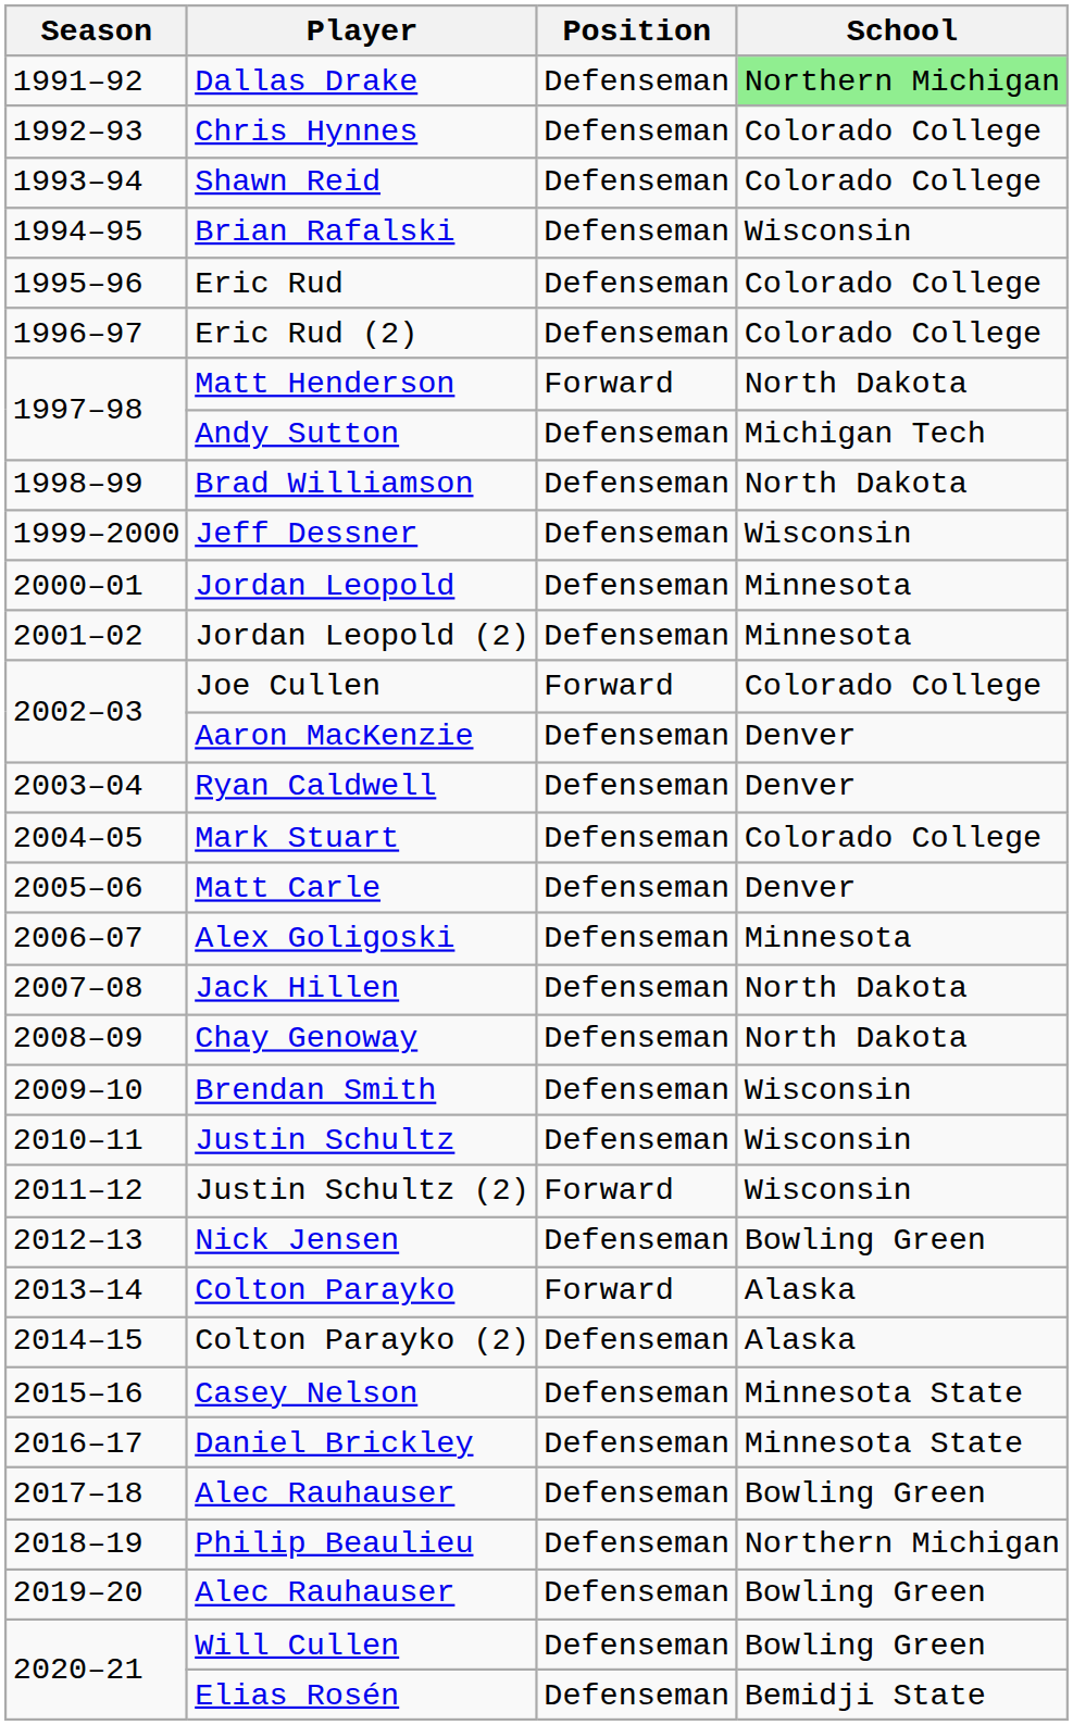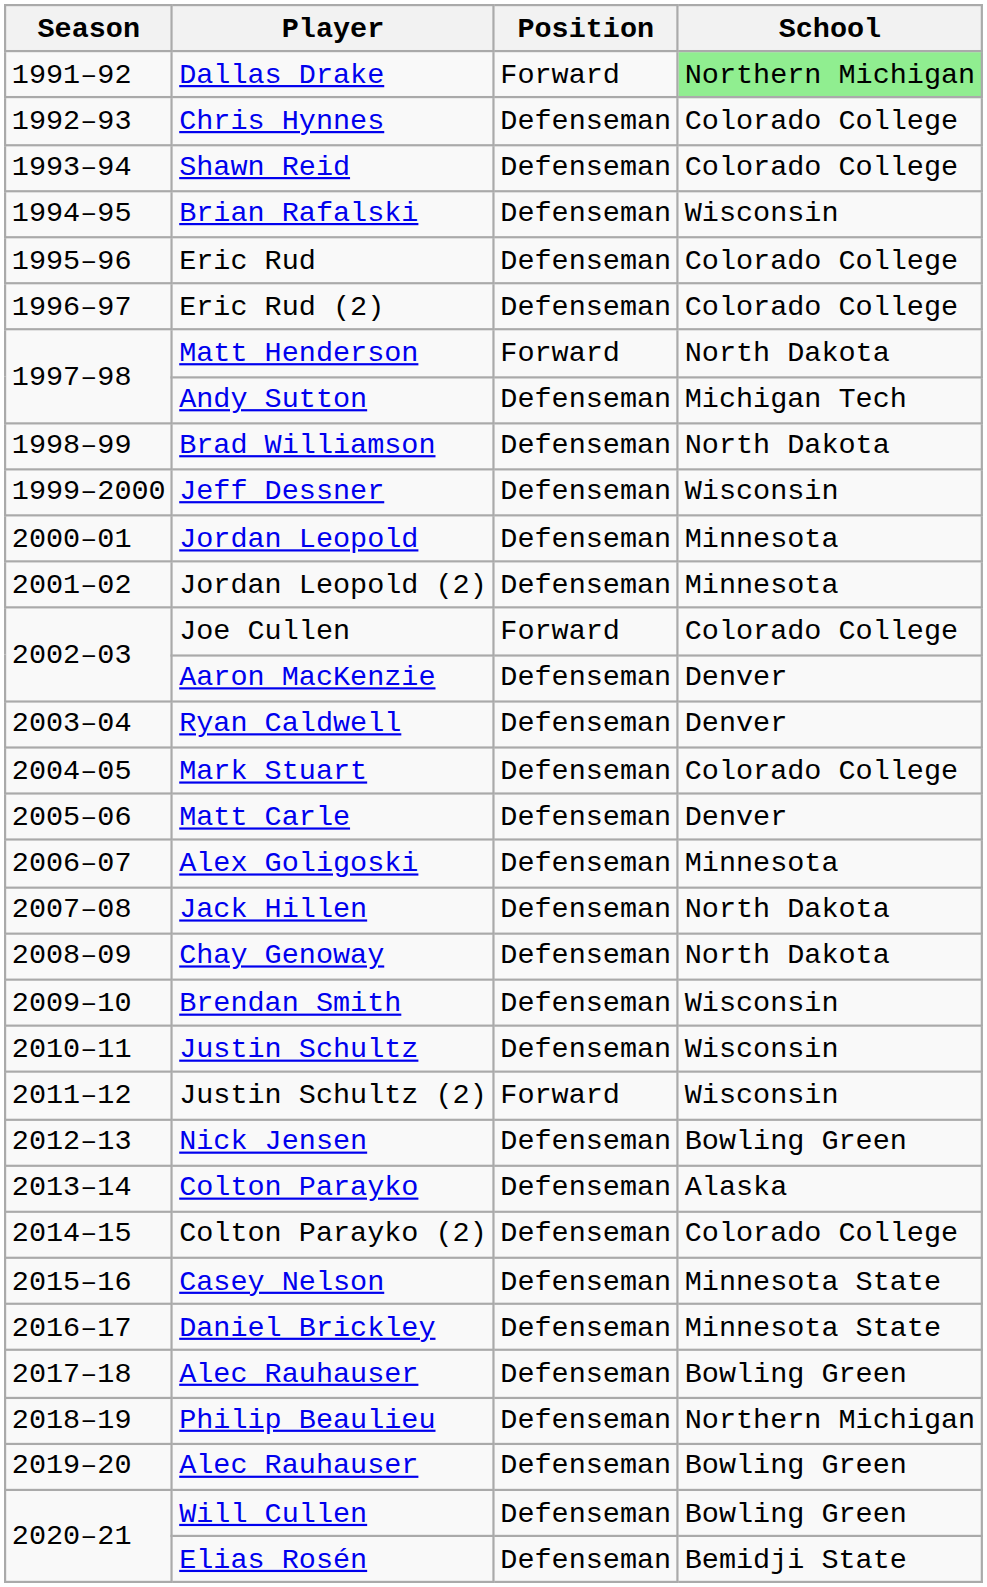 <table class="sortable wikitable">
 <tr>
 <th>Season</th>
 <th>Player</th>
 <th>Position</th>
 <th>School</th>
 </tr>
 <tr>
 <td>1991–92</td>
 <td><a href='#'>Dallas Drake</a></td>
-<td>Defenseman</td>
+<td>Forward</td>
 <td style="background: lightgreen;">Northern Michigan</td>
 </tr>
 <tr>
 <td>1992–93</td>
 <td><a href='#'>Chris Hynnes</a></td>
 <td>Defenseman</td>
 <td>Colorado College</td>
 </tr>
 <tr>
 <td>1993–94</td>
 <td><a href='#'>Shawn Reid</a></td>
 <td>Defenseman</td>
 <td>Colorado College</td>
 </tr>
 <tr>
 <td>1994–95</td>
 <td><a href='#'>Brian Rafalski</a></td>
 <td>Defenseman</td>
 <td>Wisconsin</td>
 </tr>
 <tr>
 <td>1995–96</td>
 <td>Eric Rud</td>
 <td>Defenseman</td>
 <td>Colorado College</td>
 </tr>
 <tr>
 <td>1996–97</td>
 <td>Eric Rud (2)</td>
 <td>Defenseman</td>
 <td>Colorado College</td>
 </tr>
 <tr>
 <td rowspan=2>1997–98</td>
 <td><a href='#'>Matt Henderson</a></td>
 <td>Forward</td>
 <td>North Dakota</td>
 </tr>
 <tr>
 <td><a href='#'>Andy Sutton</a></td>
 <td>Defenseman</td>
 <td>Michigan Tech</td>
 </tr>
 <tr>
 <td>1998–99</td>
 <td><a href='#'>Brad Williamson</a></td>
 <td>Defenseman</td>
 <td>North Dakota</td>
 </tr>
 <tr>
 <td>1999–2000</td>
 <td><a href='#'>Jeff Dessner</a></td>
 <td>Defenseman</td>
 <td>Wisconsin</td>
 </tr>
 <tr>
 <td>2000–01</td>
 <td><a href='#'>Jordan Leopold</a></td>
 <td>Defenseman</td>
 <td>Minnesota</td>
 </tr>
 <tr>
 <td>2001–02</td>
 <td>Jordan Leopold (2)</td>
 <td>Defenseman</td>
 <td>Minnesota</td>
 </tr>
 <tr>
 <td rowspan=2>2002–03</td>
 <td>Joe Cullen</td>
 <td>Forward</td>
 <td>Colorado College</td>
 </tr>
 <tr>
 <td><a href='#'>Aaron MacKenzie</a></td>
 <td>Defenseman</td>
 <td>Denver</td>
 </tr>
 <tr>
 <td>2003–04</td>
 <td><a href='#'>Ryan Caldwell</a></td>
 <td>Defenseman</td>
 <td>Denver</td>
 </tr>
 <tr>
 <td>2004–05</td>
 <td><a href='#'>Mark Stuart</a></td>
 <td>Defenseman</td>
 <td>Colorado College</td>
 </tr>
 <tr>
 <td>2005–06</td>
 <td><a href='#'>Matt Carle</a></td>
 <td>Defenseman</td>
 <td>Denver</td>
 </tr>
 <tr>
 <td>2006–07</td>
 <td><a href='#'>Alex Goligoski</a></td>
 <td>Defenseman</td>
 <td>Minnesota</td>
 </tr>
 <tr>
 <td>2007–08</td>
 <td><a href='#'>Jack Hillen</a></td>
 <td>Defenseman</td>
 <td>North Dakota</td>
 </tr>
 <tr>
 <td>2008–09</td>
 <td><a href='#'>Chay Genoway</a></td>
 <td>Defenseman</td>
 <td>North Dakota</td>
 </tr>
 <tr>
 <td>2009–10</td>
 <td><a href='#'>Brendan Smith</a></td>
 <td>Defenseman</td>
 <td>Wisconsin</td>
 </tr>
 <tr>
 <td>2010–11</td>
 <td><a href='#'>Justin Schultz</a></td>
 <td>Defenseman</td>
 <td>Wisconsin</td>
 </tr>
 <tr>
 <td>2011–12</td>
 <td>Justin Schultz (2)</td>
 <td>Forward</td>
 <td>Wisconsin</td>
 </tr>
 <tr>
 <td>2012–13</td>
 <td><a href='#'>Nick Jensen</a></td>
 <td>Defenseman</td>
 <td>Bowling Green</td>
 </tr>
 <tr>
 <td>2013–14</td>
 <td><a href='#'>Colton Parayko</a></td>
-<td>Forward</td>
+<td>Defenseman</td>
 <td>Alaska</td>
 </tr>
 <tr>
 <td>2014–15</td>
 <td>Colton Parayko (2)</td>
 <td>Defenseman</td>
-<td>Alaska</td>
+<td>Colorado College</td>
 </tr>
 <tr>
 <td>2015–16</td>
 <td><a href='#'>Casey Nelson</a></td>
 <td>Defenseman</td>
 <td>Minnesota State</td>
 </tr>
 <tr>
 <td>2016–17</td>
 <td><a href='#'>Daniel Brickley</a></td>
 <td>Defenseman</td>
 <td>Minnesota State</td>
 </tr>
 <tr>
 <td>2017–18</td>
 <td><a href='#'>Alec Rauhauser</a></td>
 <td>Defenseman</td>
 <td>Bowling Green</td>
 </tr>
 <tr>
 <td>2018–19</td>
 <td><a href='#'>Philip Beaulieu</a></td>
 <td>Defenseman</td>
 <td>Northern Michigan</td>
 </tr>
 <tr>
 <td>2019–20</td>
 <td><a href='#'>Alec Rauhauser</a></td>
 <td>Defenseman</td>
 <td>Bowling Green</td>
 </tr>
 <tr>
 <td rowspan=2>2020–21</td>
 <td><a href='#'>Will Cullen</a></td>
 <td>Defenseman</td>
 <td>Bowling Green</td>
 </tr>
 <tr>
 <td><a href='#'>Elias Rosén</a></td>
 <td>Defenseman</td>
 <td>Bemidji State</td>
 </tr>
 </table>
